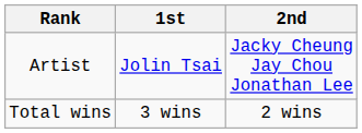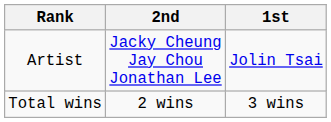 <table class="wikitable">
 <tr>
 <th>Rank</th>
+<th>2nd</th>
 <th>1st</th>
-<th>2nd</th>
 </tr>
 <tr align=center>
 <td>Artist</td>
+<td><a href='#'>Jacky Cheung</a><br><a href='#'>Jay Chou</a><br><a href='#'>Jonathan Lee</a></td>
 <td><a href='#'>Jolin Tsai</a></td>
-<td><a href='#'>Jacky Cheung</a><br><a href='#'>Jay Chou</a><br><a href='#'>Jonathan Lee</a></td>
 </tr>
 <tr align=center>
 <td>Total wins</td>
+<td>2 wins</td>
 <td>3 wins</td>
-<td>2 wins</td>
 </tr>
 </table>
